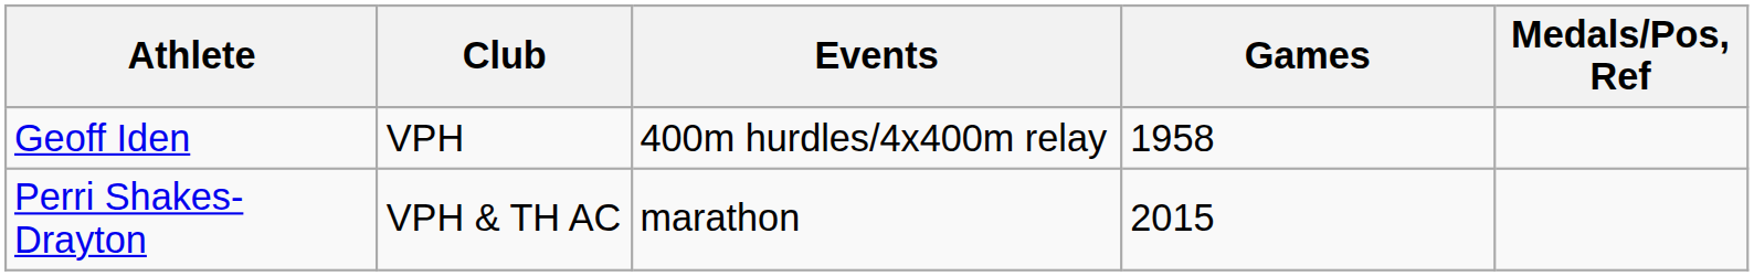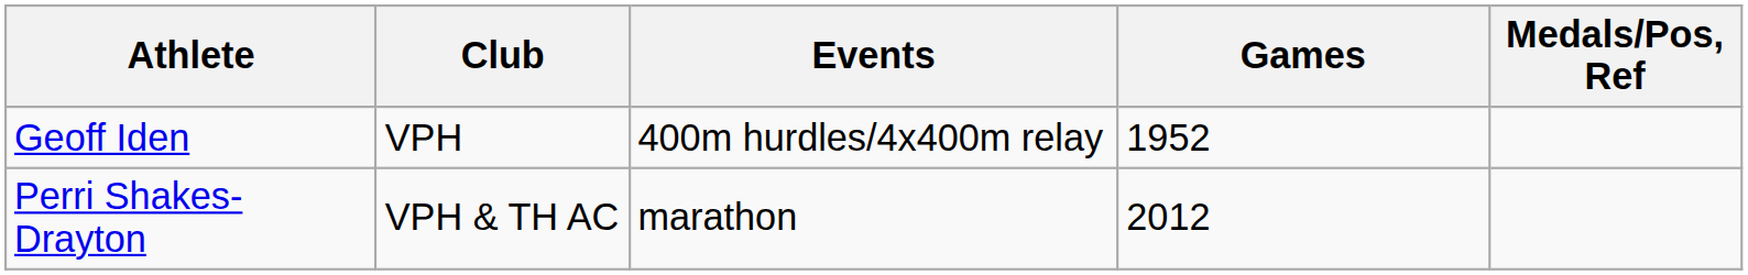 <table class="wikitable">
 <tr>
 <th width=150>Athlete</th>
 <th width=100>Club</th>
 <th width=200>Events</th>
 <th width=150>Games</th>
 <th width=100>Medals/Pos, Ref</th>
 </tr>
 <tr>
 <td><a href='#'>Geoff Iden</a></td>
 <td>VPH</td>
 <td>400m hurdles/4x400m relay</td>
-<td>1958</td>
+<td>1952</td>
 <td></td>
 </tr>
 <tr>
 <td><a href='#'>Perri Shakes-Drayton</a></td>
 <td>VPH & TH AC</td>
 <td>marathon</td>
-<td>2015</td>
+<td>2012</td>
 <td></td>
 </tr>
 </table>
